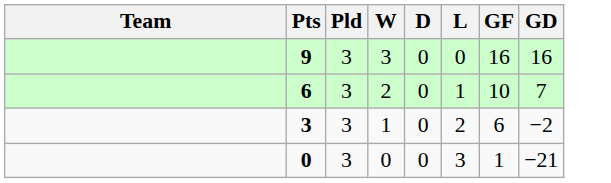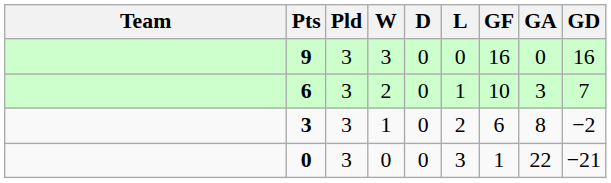 <table class="wikitable" style="text-align: center;">
 <tr>
 <th width=200>Team</th>
 <th width=20>Pts</th>
 <th width=20>Pld</th>
 <th width=20>W</th>
 <th width=20>D</th>
 <th width=20>L</th>
 <th width=20>GF</th>
+<th width=20>GA</th>
 <th width=20>GD</th>
 </tr>
 <tr bgcolor=#CCFFCC>
 <td align=left></td>
 <td><strong>9</strong></td>
 <td>3</td>
 <td>3</td>
 <td>0</td>
 <td>0</td>
 <td>16</td>
+<td>0</td>
 <td>16</td>
 </tr>
 <tr bgcolor=#CCFFCC>
 <td align=left></td>
 <td><strong>6</strong></td>
 <td>3</td>
 <td>2</td>
 <td>0</td>
 <td>1</td>
 <td>10</td>
+<td>3</td>
 <td>7</td>
 </tr>
 <tr>
 <td align=left></td>
 <td><strong>3</strong></td>
 <td>3</td>
 <td>1</td>
 <td>0</td>
 <td>2</td>
 <td>6</td>
+<td>8</td>
 <td>−2</td>
 </tr>
 <tr>
 <td align=left></td>
 <td><strong>0</strong></td>
 <td>3</td>
 <td>0</td>
 <td>0</td>
 <td>3</td>
 <td>1</td>
+<td>22</td>
 <td>−21</td>
 </tr>
 </table>
